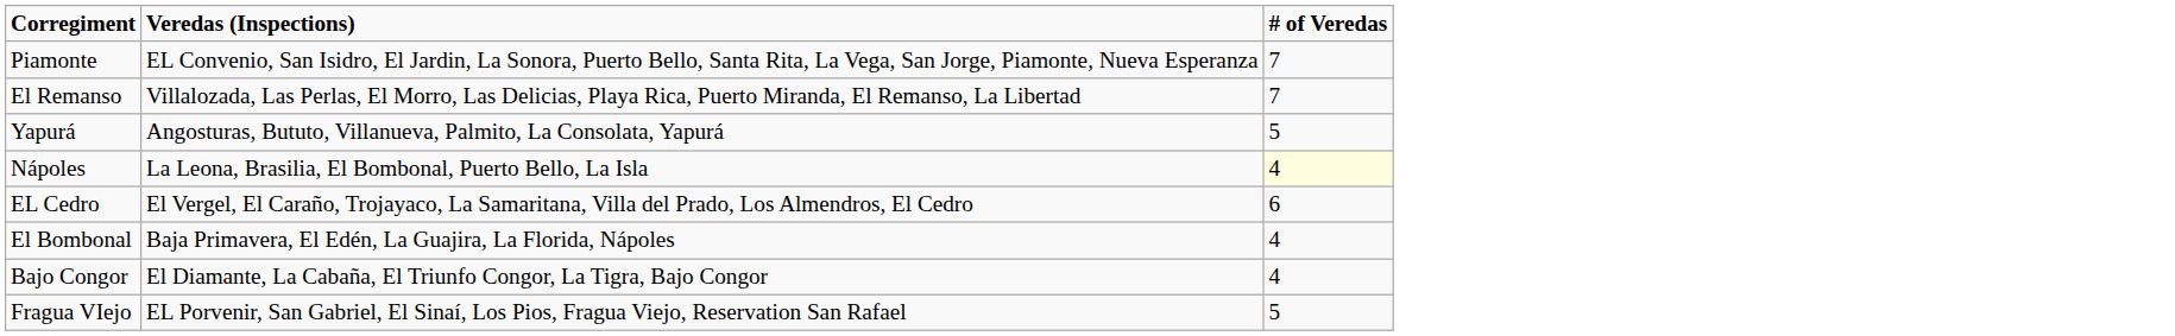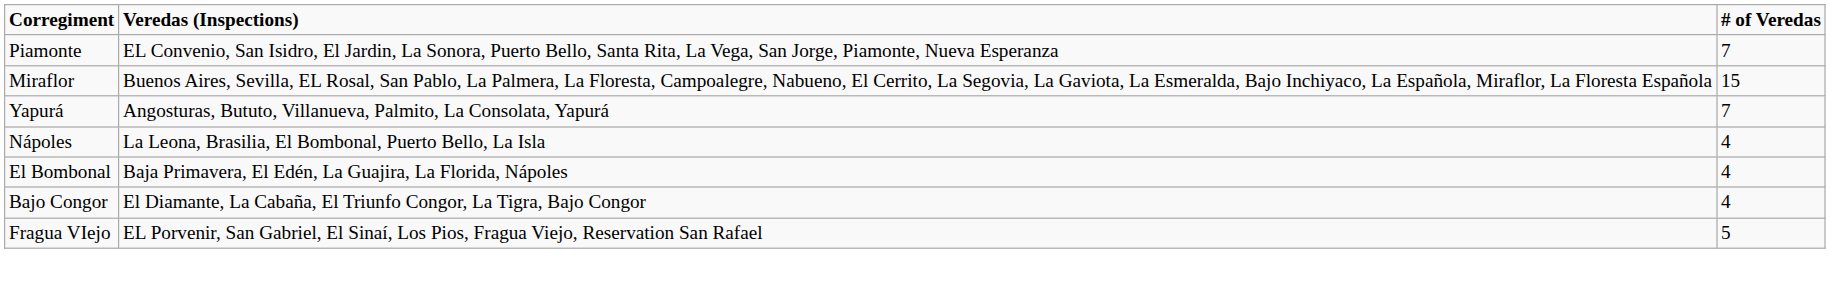 <table class="wikitable">
 <tr>
 <td><strong>Corregiment</strong></td>
 <td><strong>Veredas (Inspections)</strong></td>
 <td><strong># of Veredas</strong></td>
 </tr>
 <tr>
 <td>Piamonte</td>
 <td>EL Convenio, San Isidro, El Jardin, La Sonora, Puerto  Bello, Santa Rita, La Vega, San Jorge, Piamonte, Nueva Esperanza</td>
 <td>7</td>
 </tr>
 <tr>
-<td>El  Remanso</td>
-<td>Villalozada, Las Perlas, El Morro, Las Delicias, Playa  Rica, Puerto Miranda, El Remanso, La Libertad</td>
-<td>7</td>
+<td>Miraflor</td>
+<td>Buenos Aires, Sevilla, EL Rosal, San Pablo, La Palmera,  La Floresta, Campoalegre, Nabueno, El Cerrito, La Segovia, La Gaviota, La  Esmeralda, Bajo Inchiyaco, La Española, Miraflor, La Floresta Española</td>
+<td>15</td>
 </tr>
 <tr>
 <td>Yapurá</td>
 <td>Angosturas, Bututo, Villanueva, Palmito, La Consolata,  Yapurá</td>
-<td>5</td>
+<td>7</td>
 </tr>
 <tr>
 <td>Nápoles</td>
 <td>La Leona, Brasilia, El Bombonal, Puerto Bello, La Isla</td>
-<td style="background: lightyellow;">4</td>
-</tr>
-<tr>
-<td>EL  Cedro</td>
-<td>El Vergel, El Caraño, Trojayaco, La Samaritana, Villa del  Prado, Los Almendros, El Cedro</td>
-<td>6</td>
+<td>4</td>
 </tr>
 <tr>
 <td>El  Bombonal</td>
 <td>Baja Primavera, El Edén, La Guajira, La Florida,  Nápoles</td>
 <td>4</td>
 </tr>
 <tr>
 <td>Bajo  Congor</td>
 <td>El Diamante, La Cabaña, El Triunfo Congor, La Tigra,  Bajo Congor</td>
 <td>4</td>
 </tr>
 <tr>
 <td>Fragua  VIejo</td>
 <td>EL Porvenir, San Gabriel, El Sinaí, Los Pios, Fragua  Viejo, Reservation San Rafael</td>
 <td>5</td>
 </tr>
 </table>
